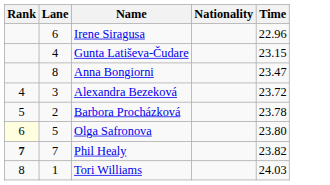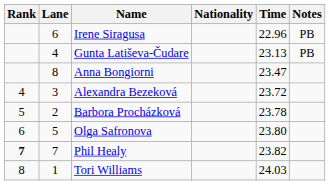 <table class="wikitable sortable" style="text-align:center">
 <tr>
 <th>Rank</th>
 <th>Lane</th>
 <th>Name</th>
 <th>Nationality</th>
 <th>Time</th>
+<th>Notes</th>
 </tr>
 <tr>
 <td></td>
 <td>6</td>
 <td align=left><a href='#'>Irene Siragusa</a></td>
 <td align=left></td>
 <td>22.96</td>
+<td>PB</td>
 </tr>
 <tr>
 <td></td>
 <td>4</td>
 <td align=left><a href='#'>Gunta Latiševa-Čudare</a></td>
 <td align=left></td>
-<td>23.15</td>
+<td>23.13</td>
+<td>PB</td>
 </tr>
 <tr>
 <td></td>
 <td>8</td>
 <td align=left><a href='#'>Anna Bongiorni</a></td>
 <td align=left></td>
 <td>23.47</td>
+<td></td>
 </tr>
 <tr>
 <td>4</td>
 <td>3</td>
 <td align=left><a href='#'>Alexandra Bezeková</a></td>
 <td align=left></td>
 <td>23.72</td>
+<td></td>
 </tr>
 <tr>
 <td>5</td>
 <td>2</td>
 <td align=left><a href='#'>Barbora Procházková</a></td>
 <td align=left></td>
 <td>23.78</td>
+<td></td>
 </tr>
 <tr>
-<td style="background: lightyellow;">6</td>
+<td>6</td>
 <td>5</td>
 <td align=left><a href='#'>Olga Safronova</a></td>
 <td align=left></td>
 <td>23.80</td>
+<td></td>
 </tr>
 <tr>
 <td><strong>7</strong></td>
 <td>7</td>
 <td align=left><a href='#'>Phil Healy</a></td>
 <td align=left></td>
 <td>23.82</td>
+<td></td>
 </tr>
 <tr>
 <td>8</td>
 <td>1</td>
 <td align=left><a href='#'>Tori Williams</a></td>
 <td align=left></td>
 <td>24.03</td>
+<td></td>
 </tr>
 </table>
